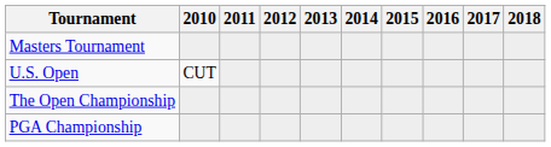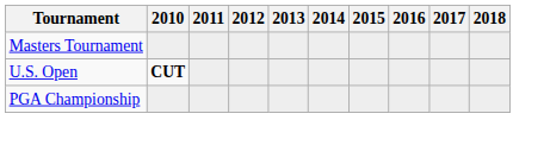 <table class="wikitable" style="font-size:95%;text-align:center;">
 <tr>
 <th>Tournament</th>
 <th>2010</th>
 <th>2011</th>
 <th>2012</th>
 <th>2013</th>
 <th>2014</th>
 <th>2015</th>
 <th>2016</th>
 <th>2017</th>
 <th>2018</th>
 </tr>
 <tr>
 <td align=left><a href='#'>Masters Tournament</a></td>
 <td style="background:#eeeeee;"></td>
 <td style="background:#eeeeee;"></td>
 <td style="background:#eeeeee;"></td>
 <td style="background:#eeeeee;"></td>
 <td style="background:#eeeeee;"></td>
 <td style="background:#eeeeee;"></td>
 <td style="background:#eeeeee;"></td>
 <td style="background:#eeeeee;"></td>
 <td style="background:#eeeeee;"></td>
 </tr>
 <tr>
 <td align=left><a href='#'>U.S. Open</a></td>
-<td>CUT</td>
-<td style="background:#eeeeee;"></td>
-<td style="background:#eeeeee;"></td>
-<td style="background:#eeeeee;"></td>
-<td style="background:#eeeeee;"></td>
-<td style="background:#eeeeee;"></td>
-<td style="background:#eeeeee;"></td>
-<td style="background:#eeeeee;"></td>
-<td style="background:#eeeeee;"></td>
-</tr>
-<tr>
-<td align=left><a href='#'>The Open Championship</a></td>
-<td style="background:#eeeeee;"></td>
+<td><strong>CUT</strong></td>
 <td style="background:#eeeeee;"></td>
 <td style="background:#eeeeee;"></td>
 <td style="background:#eeeeee;"></td>
 <td style="background:#eeeeee;"></td>
 <td style="background:#eeeeee;"></td>
 <td style="background:#eeeeee;"></td>
 <td style="background:#eeeeee;"></td>
 <td style="background:#eeeeee;"></td>
 </tr>
 <tr>
 <td align=left><a href='#'>PGA Championship</a></td>
 <td style="background:#eeeeee;"></td>
 <td style="background:#eeeeee;"></td>
 <td style="background:#eeeeee;"></td>
 <td style="background:#eeeeee;"></td>
 <td style="background:#eeeeee;"></td>
 <td style="background:#eeeeee;"></td>
 <td style="background:#eeeeee;"></td>
 <td style="background:#eeeeee;"></td>
 <td style="background:#eeeeee;"></td>
 </tr>
 </table>
